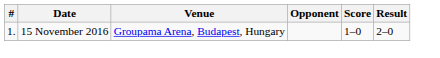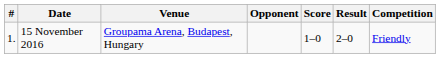 <table class="wikitable">
 <tr>
 <th>#</th>
 <th>Date</th>
 <th>Venue</th>
 <th>Opponent</th>
 <th>Score</th>
 <th>Result</th>
+<th>Competition</th>
 </tr>
 <tr>
 <td>1.</td>
 <td>15 November 2016</td>
 <td><a href='#'>Groupama Arena</a>, <a href='#'>Budapest</a>, Hungary</td>
 <td></td>
 <td>1–0</td>
 <td>2–0</td>
+<td><a href='#'>Friendly</a></td>
 </tr>
 </table>
